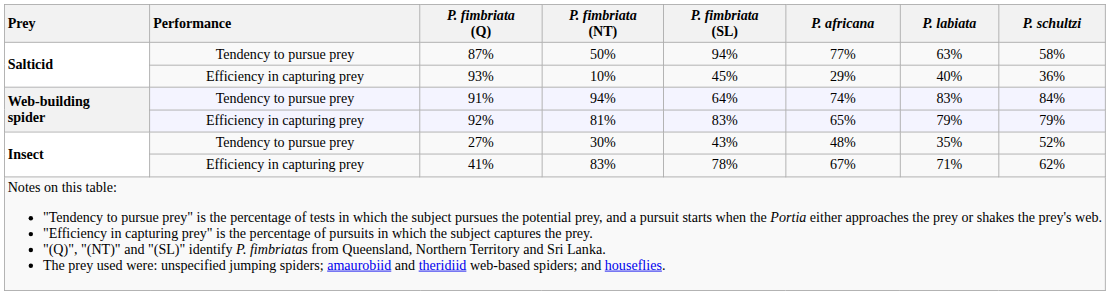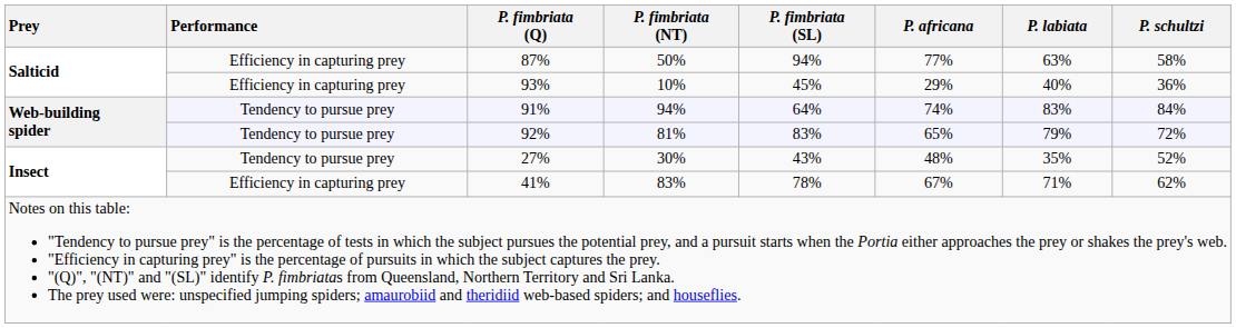 <table class="wikitable" style="text-align:center;">
 <tr>
 <th style="text-align:left;">Prey</th>
 <th style="text-align:left;">Performance</th>
 <th><em>P. fimbriata</em><br>(Q)</th>
 <th><em>P. fimbriata</em><br>(NT)</th>
 <th><em>P. fimbriata</em><br>(SL)</th>
 <th><em>P. africana</em></th>
 <th><em>P. labiata</em></th>
 <th><em>P. schultzi</em></th>
 </tr>
 <tr>
 <th rowspan="2"  style="text-align:left; background:white;">Salticid</th>
-<td>Tendency to pursue prey</td>
+<td>Efficiency in capturing prey</td>
 <td style="text-align:center;">87%</td>
 <td style="text-align:center;">50%</td>
 <td style="text-align:center;">94%</td>
 <td style="text-align:center;">77%</td>
 <td style="text-align:center;">63%</td>
 <td style="text-align:center;">58%</td>
 </tr>
 <tr>
 <td>Efficiency in capturing prey</td>
 <td style="text-align:center;">93%</td>
 <td style="text-align:center;">10%</td>
 <td style="text-align:center;">45%</td>
 <td style="text-align:center;">29%</td>
 <td style="text-align:center;">40%</td>
 <td style="text-align:center;">36%</td>
 </tr>
 <tr style="background:#f4f4ff;">
 <th rowspan="2" style="text-align:left;">Web-building<br>spider</th>
 <td>Tendency to pursue prey</td>
 <td style="text-align:center;">91%</td>
 <td style="text-align:center;">94%</td>
 <td style="text-align:center;">64%</td>
 <td style="text-align:center;">74%</td>
 <td style="text-align:center;">83%</td>
 <td style="text-align:center;">84%</td>
 </tr>
 <tr style="background:#f4f4ff;">
-<td>Efficiency in capturing prey</td>
+<td>Tendency to pursue prey</td>
 <td style="text-align:center;">92%</td>
 <td style="text-align:center;">81%</td>
 <td style="text-align:center;">83%</td>
 <td style="text-align:center;">65%</td>
 <td style="text-align:center;">79%</td>
-<td style="text-align:center;">79%</td>
+<td style="text-align:center;">72%</td>
 </tr>
 <tr>
 <th rowspan="2"  style="text-align:left; background:white;">Insect</th>
 <td>Tendency to pursue prey</td>
 <td style="text-align:center;">27%</td>
 <td style="text-align:center;">30%</td>
 <td style="text-align:center;">43%</td>
 <td style="text-align:center;">48%</td>
 <td style="text-align:center;">35%</td>
 <td style="text-align:center;">52%</td>
 </tr>
 <tr>
 <td>Efficiency in capturing prey</td>
 <td style="text-align:center;">41%</td>
 <td style="text-align:center;">83%</td>
 <td style="text-align:center;">78%</td>
 <td style="text-align:center;">67%</td>
 <td style="text-align:center;">71%</td>
 <td style="text-align:center;">62%</td>
 </tr>
 <tr>
 <td colspan="8" style="text-align:left;">Notes on this table:<br><ul><li>"Tendency to pursue prey" is the percentage of tests in which the subject pursues the potential prey, and a pursuit starts when the <em>Portia</em> either approaches the prey or shakes the prey's web.</li><li>"Efficiency in capturing prey" is the percentage of pursuits in which the subject captures the prey.</li><li>"(Q)", "(NT)" and "(SL)" identify <em>P. fimbriata</em>s from Queensland, Northern Territory and Sri Lanka.</li><li>The prey used were: unspecified jumping spiders; <a href='#'>amaurobiid</a> and <a href='#'>theridiid</a> web-based spiders; and <a href='#'>houseflies</a>.</li></ul></td>
 </tr>
 </table>
